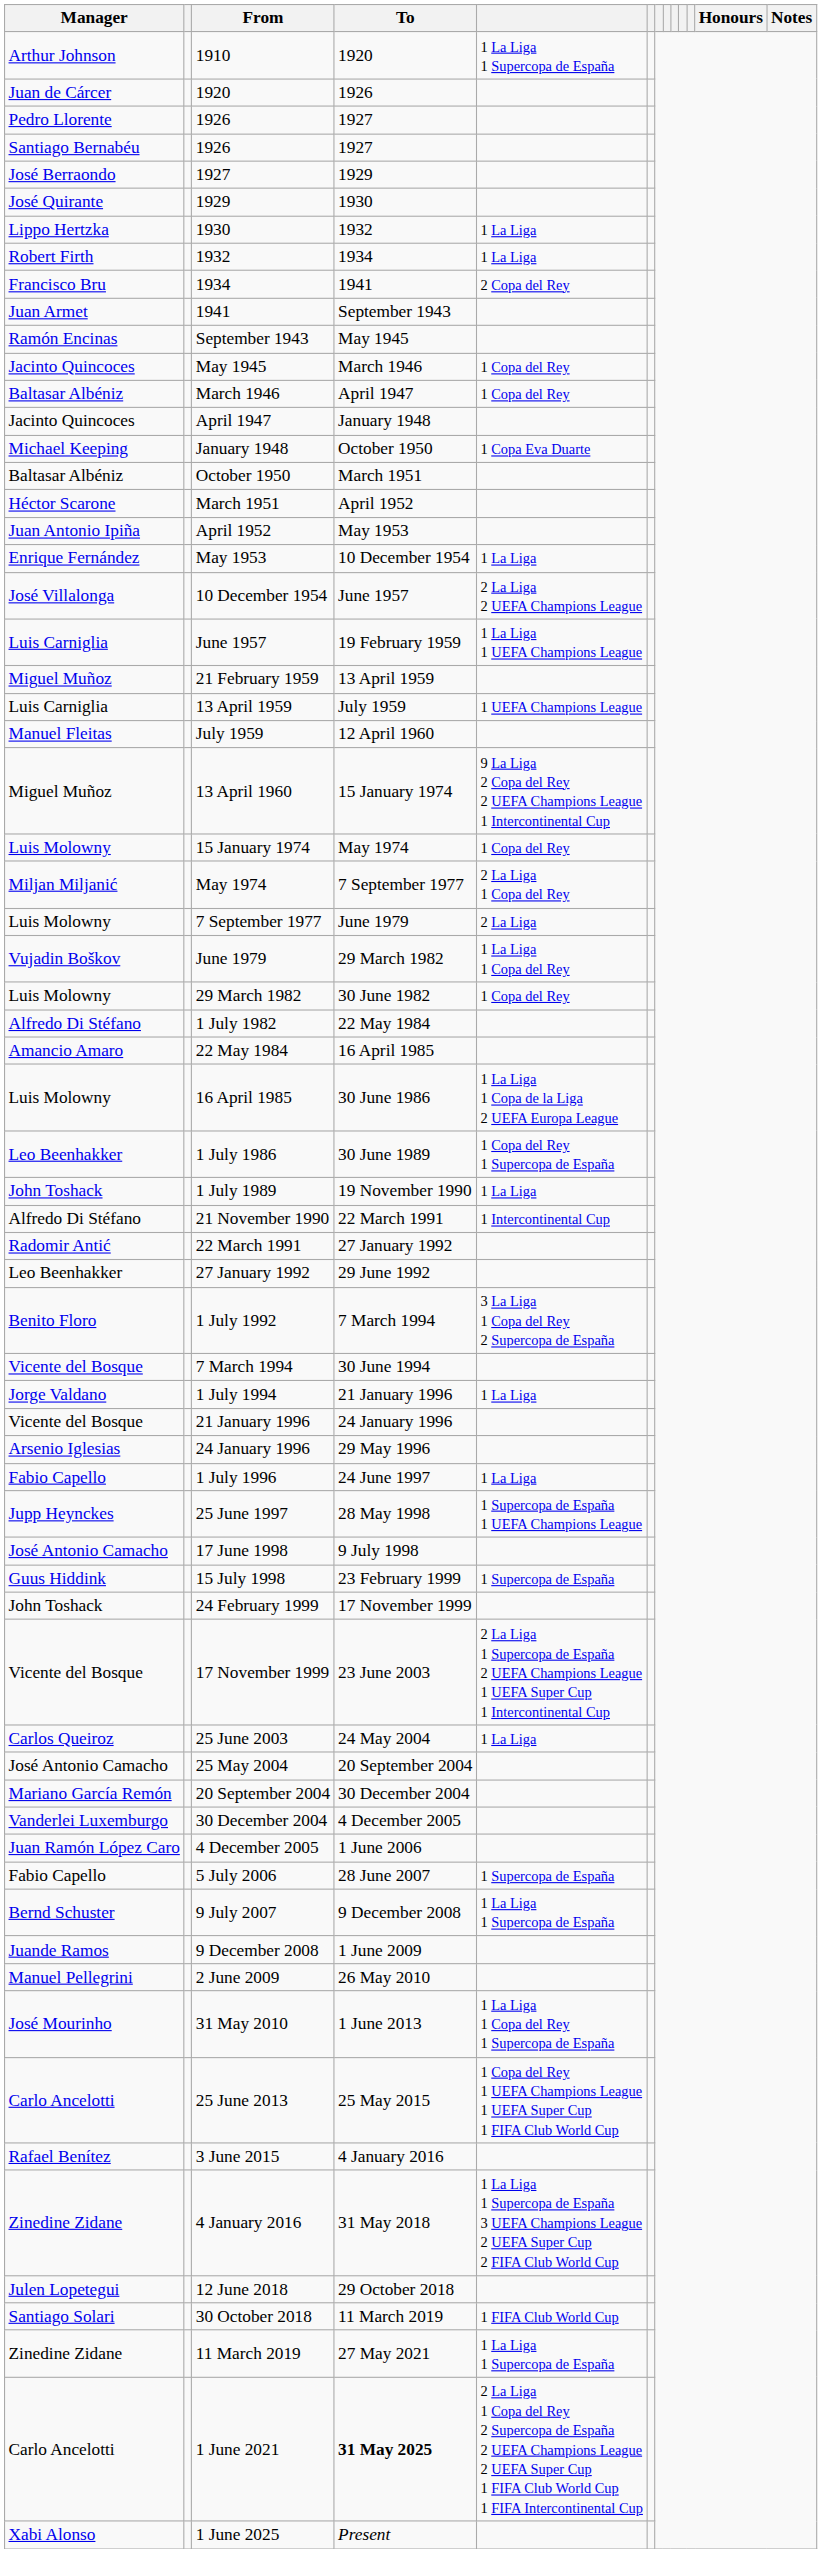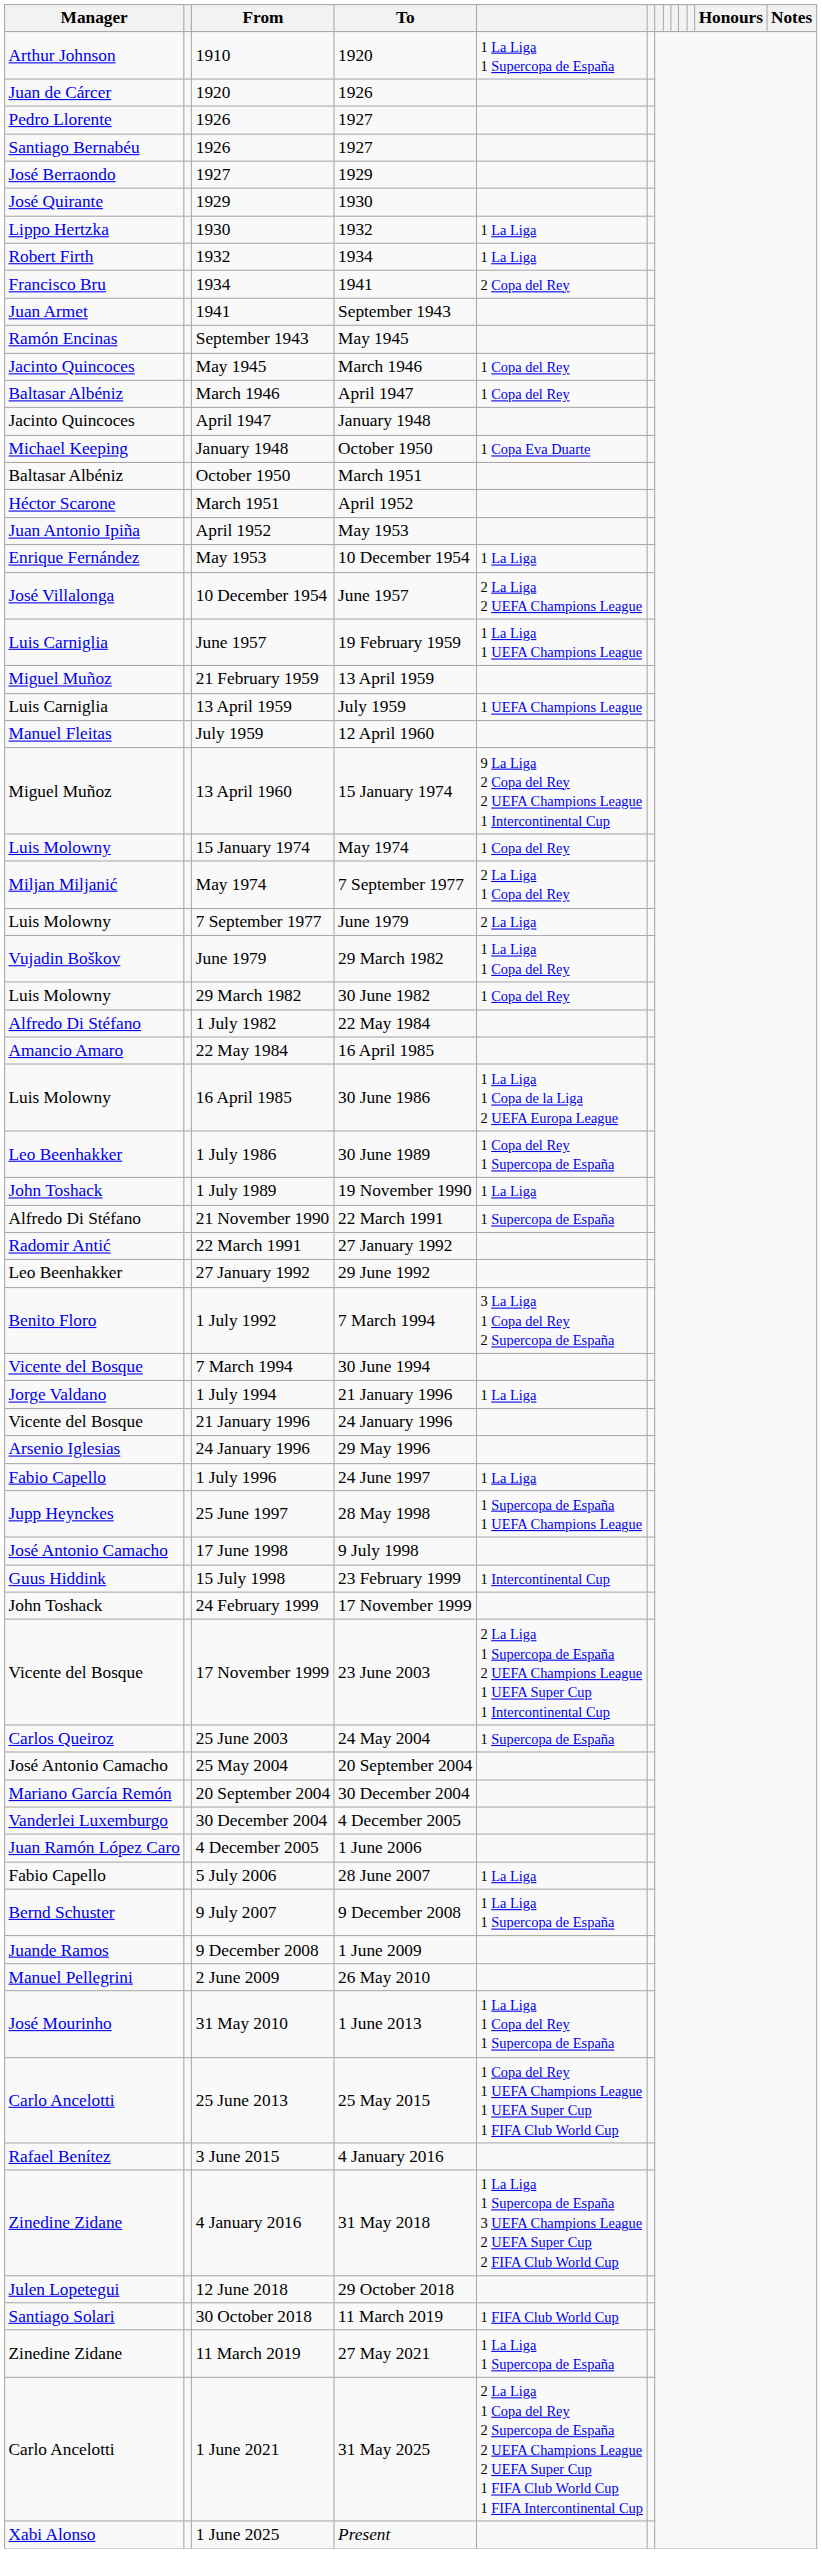 <table class="wikitable sortable" style="text-align: center;">
 <tr>
 <th>Manager</th>
 <th></th>
 <th>From</th>
 <th class="unsortable">To</th>
 <th></th>
 <th></th>
 <th></th>
 <th></th>
 <th></th>
 <th></th>
 <th></th>
 <th class="unsortable">Honours</th>
 <th class="unsortable">Notes</th>
 </tr>
 <tr>
 <td align=left><a href='#'>Arthur Johnson</a></td>
 <td align=center></td>
 <td align=left>1910</td>
 <td align=left>1920<br></td>
 <td align=left><small>1 <a href='#'>La Liga</a><br>1 <a href='#'>Supercopa de España</a></small></td>
 <td></td>
 </tr>
 <tr>
 <td align=left><a href='#'>Juan de Cárcer</a></td>
 <td align=center></td>
 <td align=left>1920</td>
 <td align=left>1926<br></td>
 <td></td>
 <td></td>
 </tr>
 <tr>
 <td align=left><a href='#'>Pedro Llorente</a></td>
 <td align=center></td>
 <td align=left>1926</td>
 <td align=left>1927<br></td>
 <td></td>
 <td></td>
 </tr>
 <tr>
 <td align=left><a href='#'>Santiago Bernabéu</a></td>
 <td align=center></td>
 <td align=left>1926</td>
 <td align=left>1927<br></td>
 <td></td>
 <td></td>
 </tr>
 <tr>
 <td align=left><a href='#'>José Berraondo</a></td>
 <td align=center></td>
 <td align=left>1927</td>
 <td align=left>1929<br></td>
 <td></td>
 <td></td>
 </tr>
 <tr>
 <td align=left><a href='#'>José Quirante</a></td>
 <td align=center></td>
 <td align=left>1929</td>
 <td align=left>1930<br></td>
 <td></td>
 <td></td>
 </tr>
 <tr>
 <td align=left><a href='#'>Lippo Hertzka</a></td>
 <td align=center></td>
 <td align=left>1930</td>
 <td align=left>1932<br></td>
 <td align=left><small>1 <a href='#'>La Liga</a></small></td>
 <td></td>
 </tr>
 <tr>
 <td align=left><a href='#'>Robert Firth</a></td>
 <td align=center></td>
 <td align=left>1932</td>
 <td align=left>1934<br></td>
 <td align=left><small>1 <a href='#'>La Liga</a></small></td>
 <td></td>
 </tr>
 <tr>
 <td align=left><a href='#'>Francisco Bru</a></td>
 <td align=center></td>
 <td align=left>1934</td>
 <td align=left>1941<br></td>
 <td align=left><small>2 <a href='#'>Copa del Rey</a></small></td>
 <td></td>
 </tr>
 <tr>
 <td align=left><a href='#'>Juan Armet</a></td>
 <td align=center></td>
 <td align=left>1941</td>
 <td align=left>September 1943<br></td>
 <td></td>
 <td></td>
 </tr>
 <tr>
 <td align=left><a href='#'>Ramón Encinas</a></td>
 <td align=center></td>
 <td align=left>September 1943</td>
 <td align=left>May 1945<br></td>
 <td></td>
 <td></td>
 </tr>
 <tr>
 <td align=left><a href='#'>Jacinto Quincoces</a></td>
 <td align=center></td>
 <td align=left>May 1945</td>
 <td align=left>March 1946<br></td>
 <td align=left><small>1 <a href='#'>Copa del Rey</a></small></td>
 <td></td>
 </tr>
 <tr>
 <td align=left><a href='#'>Baltasar Albéniz</a></td>
 <td align=center></td>
 <td align=left>March 1946</td>
 <td align=left>April 1947<br></td>
 <td align=left><small>1 <a href='#'>Copa del Rey</a></small></td>
 <td></td>
 </tr>
 <tr>
 <td align=left>Jacinto Quincoces</td>
 <td align=center></td>
 <td align=left>April 1947</td>
 <td align=left>January 1948<br></td>
 <td></td>
 <td></td>
 </tr>
 <tr>
 <td align=left><a href='#'>Michael Keeping</a></td>
 <td align=center></td>
 <td align=left>January 1948</td>
 <td align=left>October 1950<br></td>
 <td align=left><small>1 <a href='#'>Copa Eva Duarte</a></small></td>
 <td></td>
 </tr>
 <tr>
 <td align=left>Baltasar Albéniz</td>
 <td align=center></td>
 <td align=left>October 1950</td>
 <td align=left>March 1951<br></td>
 <td></td>
 <td></td>
 </tr>
 <tr>
 <td align=left><a href='#'>Héctor Scarone</a></td>
 <td align=center></td>
 <td align=left>March 1951</td>
 <td align=left>April 1952<br></td>
 <td></td>
 <td></td>
 </tr>
 <tr>
 <td align=left><a href='#'>Juan Antonio Ipiña</a></td>
 <td align=center></td>
 <td align=left>April 1952</td>
 <td align=left>May 1953<br></td>
 <td></td>
 <td></td>
 </tr>
 <tr>
 <td align=left><a href='#'>Enrique Fernández</a></td>
 <td align=center></td>
 <td align=left>May 1953</td>
 <td align=left>10 December 1954<br></td>
 <td align=left><small>1 <a href='#'>La Liga</a></small></td>
 <td></td>
 </tr>
 <tr>
 <td align=left><a href='#'>José Villalonga</a></td>
 <td align=center></td>
 <td align=left>10 December 1954</td>
 <td align=left>June 1957<br></td>
 <td align=left><small>2 <a href='#'>La Liga</a><br>2 <a href='#'>UEFA Champions League</a></small></td>
 <td></td>
 </tr>
 <tr>
 <td align=left><a href='#'>Luis Carniglia</a></td>
 <td align=center></td>
 <td align=left>June 1957</td>
 <td align=left>19 February 1959<br></td>
 <td align=left><small>1 <a href='#'>La Liga</a><br>1 <a href='#'>UEFA Champions League</a></small></td>
 <td></td>
 </tr>
 <tr>
 <td align=left><a href='#'>Miguel Muñoz</a></td>
 <td align=center></td>
 <td align=left>21 February 1959</td>
 <td align=left>13 April 1959<br></td>
 <td></td>
 <td></td>
 </tr>
 <tr>
 <td align=left>Luis Carniglia</td>
 <td align=center></td>
 <td align=left>13 April 1959</td>
 <td align=left>July 1959<br></td>
 <td align=left><small>1 <a href='#'>UEFA Champions League</a></small></td>
 <td></td>
 </tr>
 <tr>
 <td align=left><a href='#'>Manuel Fleitas</a></td>
 <td align=center></td>
 <td align=left>July 1959</td>
 <td align=left>12 April 1960<br></td>
 <td></td>
 <td></td>
 </tr>
 <tr>
 <td align=left>Miguel Muñoz</td>
 <td align=center></td>
 <td align=left>13 April 1960</td>
 <td align=left>15 January 1974<br></td>
 <td align=left><small>9 <a href='#'>La Liga</a><br>2 <a href='#'>Copa del Rey</a><br>2 <a href='#'>UEFA Champions League</a><br>1 <a href='#'>Intercontinental Cup</a></small></td>
 <td></td>
 </tr>
 <tr>
 <td align=left><a href='#'>Luis Molowny</a></td>
 <td align=center></td>
 <td align=left>15 January 1974</td>
 <td align=left>May 1974<br></td>
 <td align=left><small>1 <a href='#'>Copa del Rey</a></small></td>
 <td></td>
 </tr>
 <tr>
 <td align=left><a href='#'>Miljan Miljanić</a></td>
 <td align=center></td>
 <td align=left>May 1974</td>
 <td align=left>7 September 1977<br></td>
 <td align=left><small>2 <a href='#'>La Liga</a><br>1 <a href='#'>Copa del Rey</a></small></td>
 <td></td>
 </tr>
 <tr>
 <td align=left>Luis Molowny</td>
 <td align=center></td>
 <td align=left>7 September 1977</td>
 <td align=left>June 1979<br></td>
 <td align=left><small>2 <a href='#'>La Liga</a></small></td>
 <td></td>
 </tr>
 <tr>
 <td align=left><a href='#'>Vujadin Boškov</a></td>
 <td align=center></td>
 <td align=left>June 1979</td>
 <td align=left>29 March 1982<br></td>
 <td align=left><small>1 <a href='#'>La Liga</a><br>1 <a href='#'>Copa del Rey</a></small></td>
 <td></td>
 </tr>
 <tr>
 <td align=left>Luis Molowny</td>
 <td align=center></td>
 <td align=left>29 March 1982</td>
 <td align=left>30 June 1982<br></td>
 <td align=left><small>1 <a href='#'>Copa del Rey</a></small></td>
 <td></td>
 </tr>
 <tr>
 <td align=left><a href='#'>Alfredo Di Stéfano</a></td>
 <td align=center></td>
 <td align=left>1 July 1982</td>
 <td align=left>22 May 1984<br></td>
 <td></td>
 <td></td>
 </tr>
 <tr>
 <td align=left><a href='#'>Amancio Amaro</a></td>
 <td align=center></td>
 <td align=left>22 May 1984</td>
 <td align=left>16 April 1985<br></td>
 <td></td>
 <td></td>
 </tr>
 <tr>
 <td align=left>Luis Molowny</td>
 <td align=center></td>
 <td align=left>16 April 1985</td>
 <td align=left>30 June 1986<br></td>
 <td align=left><small>1 <a href='#'>La Liga</a><br>1 <a href='#'>Copa de la Liga</a><br>2 <a href='#'>UEFA Europa League</a></small></td>
 <td></td>
 </tr>
 <tr>
 <td align=left><a href='#'>Leo Beenhakker</a></td>
 <td align=center></td>
 <td align=left>1 July 1986</td>
 <td align=left>30 June 1989<br></td>
 <td align=left><small>1 <a href='#'>Copa del Rey</a><br>1 <a href='#'>Supercopa de España</a></small></td>
 <td></td>
 </tr>
 <tr>
 <td align=left><a href='#'>John Toshack</a></td>
 <td align=center></td>
 <td align=left>1 July 1989</td>
 <td align=left>19 November 1990<br></td>
 <td align=left><small>1 <a href='#'>La Liga</a></small></td>
 <td></td>
 </tr>
 <tr>
 <td align=left>Alfredo Di Stéfano</td>
 <td align=center></td>
 <td align=left>21 November 1990</td>
 <td align=left>22 March 1991<br></td>
-<td align=left><small>1 <a href='#'>Intercontinental Cup</a></small></td>
+<td align=left><small>1 <a href='#'>Supercopa de España</a></small></td>
 <td></td>
 </tr>
 <tr>
 <td align=left><a href='#'>Radomir Antić</a></td>
 <td align=center></td>
 <td align=left>22 March 1991</td>
 <td align=left>27 January 1992<br></td>
 <td></td>
 <td></td>
 </tr>
 <tr>
 <td align=left>Leo Beenhakker</td>
 <td align=center></td>
 <td align=left>27 January 1992</td>
 <td align=left>29 June 1992<br></td>
 <td></td>
 <td></td>
 </tr>
 <tr>
 <td align=left><a href='#'>Benito Floro</a></td>
 <td align=center></td>
 <td align=left>1 July 1992</td>
 <td align=left>7 March 1994<br></td>
 <td align=left><small>3 <a href='#'>La Liga</a><br>1 <a href='#'>Copa del Rey</a><br>2 <a href='#'>Supercopa de España</a></small></td>
 <td></td>
 </tr>
 <tr>
 <td align=left><a href='#'>Vicente del Bosque</a></td>
 <td align=center></td>
 <td align=left>7 March 1994</td>
 <td align=left>30 June 1994<br></td>
 <td></td>
 <td></td>
 </tr>
 <tr>
 <td align=left><a href='#'>Jorge Valdano</a></td>
 <td align=center></td>
 <td align=left>1 July 1994</td>
 <td align=left>21 January 1996<br></td>
 <td align=left><small>1 <a href='#'>La Liga</a></small></td>
 <td></td>
 </tr>
 <tr>
 <td align=left>Vicente del Bosque</td>
 <td align=center></td>
 <td align=left>21 January 1996</td>
 <td align=left>24 January 1996<br></td>
 <td></td>
 <td></td>
 </tr>
 <tr>
 <td align=left><a href='#'>Arsenio Iglesias</a></td>
 <td align=center></td>
 <td align=left>24 January 1996</td>
 <td align=left>29 May 1996<br></td>
 <td></td>
 <td></td>
 </tr>
 <tr>
 <td align=left><a href='#'>Fabio Capello</a></td>
 <td align=center></td>
 <td align=left>1 July 1996</td>
 <td align=left>24 June 1997<br></td>
 <td align=left><small>1 <a href='#'>La Liga</a></small></td>
 <td></td>
 </tr>
 <tr>
 <td align=left><a href='#'>Jupp Heynckes</a></td>
 <td align=center></td>
 <td align=left>25 June 1997</td>
 <td align=left>28 May 1998<br></td>
 <td align=left><small>1 <a href='#'>Supercopa de España</a><br>1 <a href='#'>UEFA Champions League</a></small></td>
 <td></td>
 </tr>
 <tr>
 <td align=left><a href='#'>José Antonio Camacho</a></td>
 <td align=center></td>
 <td align=left>17 June 1998</td>
 <td align=left>9 July 1998<br></td>
 <td></td>
 <td></td>
 </tr>
 <tr>
 <td align=left><a href='#'>Guus Hiddink</a></td>
 <td align=center></td>
 <td align=left>15 July 1998</td>
 <td align=left>23 February 1999<br></td>
-<td align=left><small>1 <a href='#'>Supercopa de España</a></small></td>
+<td align=left><small>1 <a href='#'>Intercontinental Cup</a></small></td>
 <td></td>
 </tr>
 <tr>
 <td align=left>John Toshack</td>
 <td align=center></td>
 <td align=left>24 February 1999</td>
 <td align=left>17 November 1999<br></td>
 <td></td>
 <td></td>
 </tr>
 <tr>
 <td align=left>Vicente del Bosque</td>
 <td align=center></td>
 <td align=left>17 November 1999</td>
 <td align=left>23 June 2003<br></td>
 <td align=left><small>2 <a href='#'>La Liga</a><br>1 <a href='#'>Supercopa de España</a><br>2 <a href='#'>UEFA Champions League</a><br>1 <a href='#'>UEFA Super Cup</a><br>1 <a href='#'>Intercontinental Cup</a></small></td>
 <td></td>
 </tr>
 <tr>
 <td align=left><a href='#'>Carlos Queiroz</a></td>
 <td align=center></td>
 <td align=left>25 June 2003</td>
 <td align=left>24 May 2004<br></td>
-<td align=left><small>1 <a href='#'>La Liga</a></small></td>
+<td align=left><small>1 <a href='#'>Supercopa de España</a></small></td>
 <td></td>
 </tr>
 <tr>
 <td align=left>José Antonio Camacho</td>
 <td align=center></td>
 <td align=left>25 May 2004</td>
 <td align=left>20 September 2004<br></td>
 <td></td>
 <td></td>
 </tr>
 <tr>
 <td align=left><a href='#'>Mariano García Remón</a></td>
 <td align=center></td>
 <td align=left>20 September 2004</td>
 <td align=left>30 December 2004<br></td>
 <td></td>
 <td></td>
 </tr>
 <tr>
 <td align=left><a href='#'>Vanderlei Luxemburgo</a></td>
 <td align=center></td>
 <td align=left>30 December 2004</td>
 <td align=left>4 December 2005<br></td>
 <td></td>
 <td></td>
 </tr>
 <tr>
 <td align=left><a href='#'>Juan Ramón López Caro</a></td>
 <td align=center></td>
 <td align=left>4 December 2005</td>
 <td align=left>1 June 2006<br></td>
 <td></td>
 <td></td>
 </tr>
 <tr>
 <td align=left>Fabio Capello</td>
 <td align=center></td>
 <td align=left>5 July 2006</td>
 <td align=left>28 June 2007<br></td>
-<td align=left><small>1 <a href='#'>Supercopa de España</a></small></td>
+<td align=left><small>1 <a href='#'>La Liga</a></small></td>
 <td></td>
 </tr>
 <tr>
 <td align=left><a href='#'>Bernd Schuster</a></td>
 <td align=center></td>
 <td align=left>9 July 2007</td>
 <td align=left>9 December 2008<br></td>
 <td align=left><small>1 <a href='#'>La Liga</a><br>1 <a href='#'>Supercopa de España</a></small></td>
 <td></td>
 </tr>
 <tr>
 <td align=left><a href='#'>Juande Ramos</a></td>
 <td align=center></td>
 <td align=left>9 December 2008</td>
 <td align=left>1 June 2009<br></td>
 <td></td>
 <td></td>
 </tr>
 <tr>
 <td align=left><a href='#'>Manuel Pellegrini</a></td>
 <td align=center></td>
 <td align=left>2 June 2009</td>
 <td align=left>26 May 2010<br></td>
 <td></td>
 <td></td>
 </tr>
 <tr>
 <td align=left><a href='#'>José Mourinho</a></td>
 <td align=center></td>
 <td align=left>31 May 2010</td>
 <td align=left>1 June 2013<br></td>
 <td align=left><small>1 <a href='#'>La Liga</a><br>1 <a href='#'>Copa del Rey</a><br>1 <a href='#'>Supercopa de España</a></small></td>
 <td></td>
 </tr>
 <tr>
 <td align=left><a href='#'>Carlo Ancelotti</a></td>
 <td align=center></td>
 <td align=left>25 June 2013</td>
 <td align=left>25 May 2015<br></td>
 <td align=left><small>1 <a href='#'>Copa del Rey</a><br>1 <a href='#'>UEFA Champions League</a><br>1 <a href='#'>UEFA Super Cup</a><br>1 <a href='#'>FIFA Club World Cup</a></small></td>
 <td></td>
 </tr>
 <tr>
 <td align=left><a href='#'>Rafael Benítez</a></td>
 <td align=center></td>
 <td align=left>3 June 2015</td>
 <td align=left>4 January 2016<br></td>
 <td></td>
 <td></td>
 </tr>
 <tr>
 <td align=left><a href='#'>Zinedine Zidane</a></td>
 <td align=center></td>
 <td align=left>4 January 2016</td>
 <td align=left>31 May 2018<br></td>
 <td align=left><small>1 <a href='#'>La Liga</a><br>1 <a href='#'>Supercopa de España</a><br>3 <a href='#'>UEFA Champions League</a><br>2 <a href='#'>UEFA Super Cup</a><br>2 <a href='#'>FIFA Club World Cup</a></small></td>
 <td></td>
 </tr>
 <tr>
 <td align=left><a href='#'>Julen Lopetegui</a></td>
 <td align=center></td>
 <td align=left>12 June 2018</td>
 <td align=left>29 October 2018<br></td>
 <td></td>
 <td></td>
 </tr>
 <tr>
 <td align=left><a href='#'>Santiago Solari</a></td>
 <td align=center></td>
 <td align=left>30 October 2018</td>
 <td align=left>11 March 2019<br></td>
 <td align=left><small>1 <a href='#'>FIFA Club World Cup</a></small></td>
 <td></td>
 </tr>
 <tr>
 <td align=left>Zinedine Zidane</td>
 <td align=center></td>
 <td align=left>11 March 2019</td>
 <td align=left>27 May 2021<br></td>
 <td align=left><small>1 <a href='#'>La Liga</a><br>1 <a href='#'>Supercopa de España</a><br></small></td>
 <td></td>
 </tr>
 <tr>
 <td align=left>Carlo Ancelotti</td>
 <td align=center></td>
 <td align=left>1 June 2021</td>
-<td align=left><strong>31 May 2025<br></strong></td>
+<td align=left>31 May 2025<br></td>
 <td align=left><small>2 <a href='#'>La Liga</a><br>1 <a href='#'>Copa del Rey</a><br>2 <a href='#'>Supercopa de España</a><br>2 <a href='#'>UEFA Champions League</a><br>2 <a href='#'>UEFA Super Cup</a><br>1 <a href='#'>FIFA Club World Cup</a><br>1 <a href='#'>FIFA Intercontinental Cup</a></small></td>
 <td></td>
 </tr>
 <tr>
 <td align=left><a href='#'>Xabi Alonso</a></td>
 <td align=center></td>
 <td align=left>1 June 2025</td>
 <td align=left><em>Present</em><br></td>
 <td align=left></td>
 <td></td>
 </tr>
 </table>
